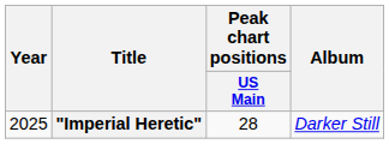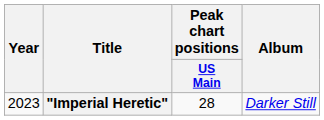 <table class="wikitable plainrowheaders" style="text-align:center;">
 <tr>
 <th scope="col" rowspan="2">Year</th>
 <th scope="col" rowspan="2">Title</th>
 <th scope="col">Peak chart positions</th>
 <th scope="col" rowspan="2">Album</th>
 </tr>
 <tr>
 <th scope="col" style="width:3em;font-size:85%;"><a href='#'>US<br>Main</a><br></th>
 </tr>
 <tr>
-<td>2025</td>
+<td>2023</td>
 <th scope="row">"Imperial Heretic"</th>
 <td>28</td>
 <td><em><a href='#'>Darker Still</a></em></td>
 </tr>
 </table>
